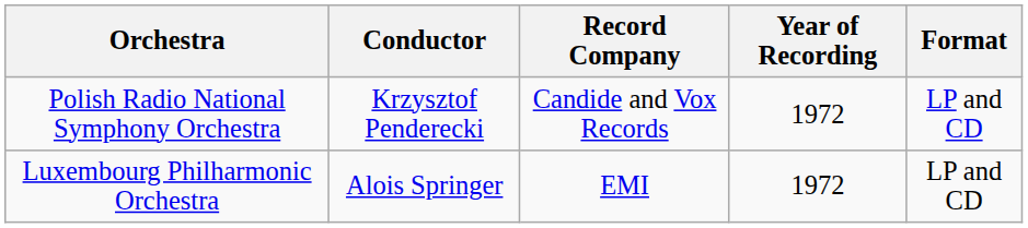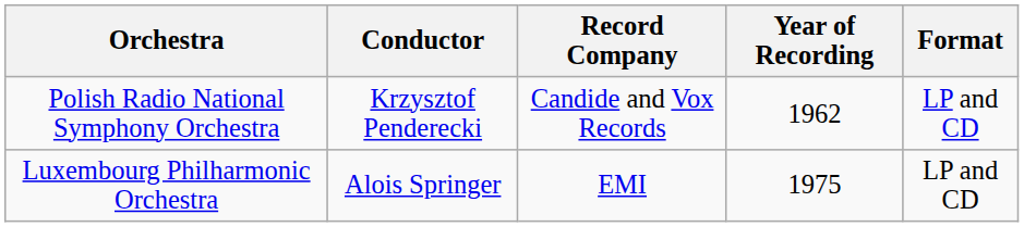 <table class="wikitable">
 <tr>
 <th align="center">Orchestra</th>
 <th align="center">Conductor</th>
 <th align="center">Record Company</th>
 <th align="center">Year of Recording</th>
 <th align="center">Format</th>
 </tr>
 <tr>
 <td align="center"><a href='#'>Polish Radio National Symphony Orchestra</a></td>
 <td align="center"><a href='#'>Krzysztof Penderecki</a></td>
 <td align="center"><a href='#'>Candide</a> and <a href='#'>Vox Records</a></td>
-<td align="center">1972</td>
+<td align="center">1962</td>
 <td align="center"><a href='#'>LP</a> and <a href='#'>CD</a></td>
 </tr>
 <tr>
 <td align="center"><a href='#'>Luxembourg Philharmonic Orchestra</a></td>
 <td align="center"><a href='#'>Alois Springer</a></td>
 <td align="center"><a href='#'>EMI</a></td>
-<td align="center">1972</td>
+<td align="center">1975</td>
 <td align="center">LP and CD</td>
 </tr>
 </table>
